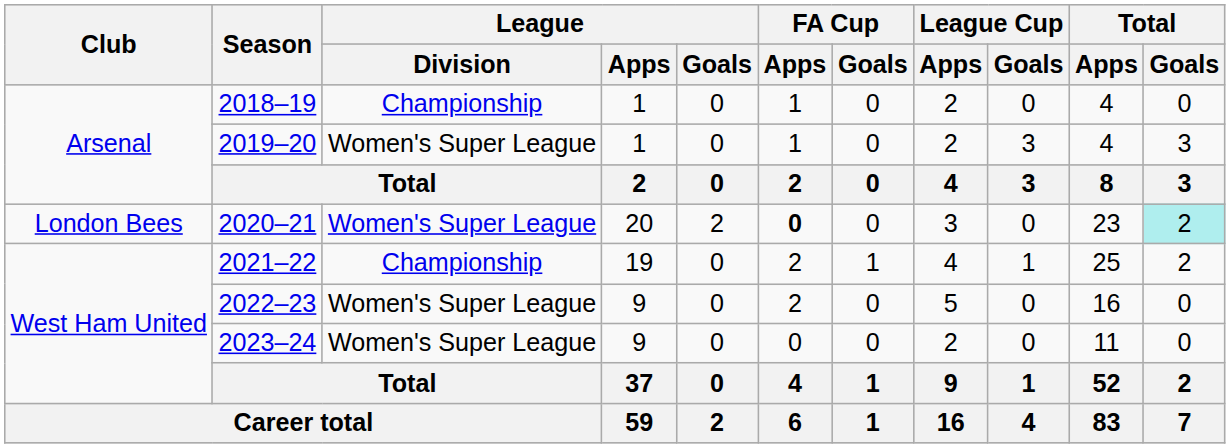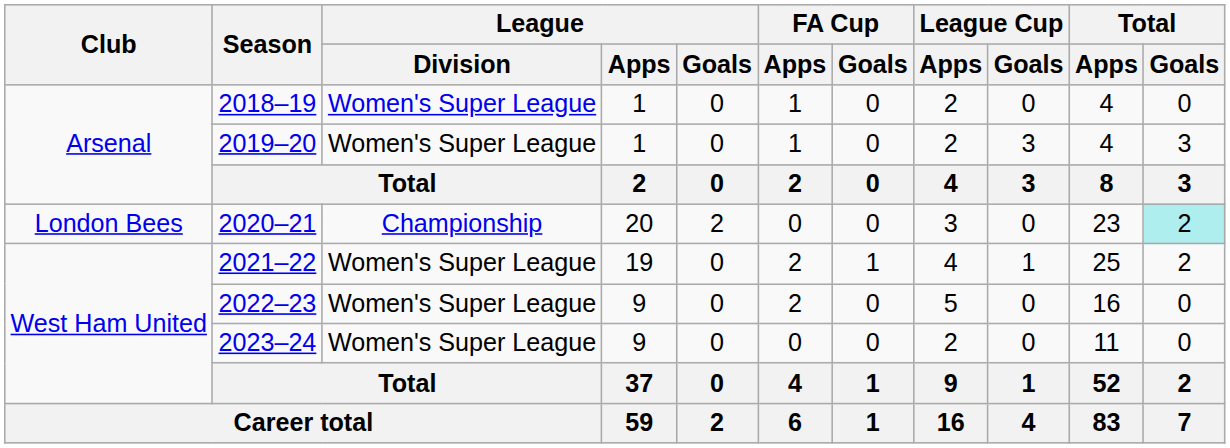 <table class="wikitable" style="text-align:center">
 <tr>
 <th rowspan="2">Club</th>
 <th rowspan="2">Season</th>
 <th colspan="3">League</th>
 <th colspan="2">FA Cup</th>
 <th colspan="2">League Cup</th>
 <th colspan="2">Total</th>
 </tr>
 <tr>
 <th>Division</th>
 <th>Apps</th>
 <th>Goals</th>
 <th>Apps</th>
 <th>Goals</th>
 <th>Apps</th>
 <th>Goals</th>
 <th>Apps</th>
 <th>Goals</th>
 </tr>
 <tr>
 <td rowspan="3"><a href='#'>Arsenal</a></td>
 <td><a href='#'>2018–19</a></td>
-<td><a href='#'>Championship</a></td>
+<td><a href='#'>Women's Super League</a></td>
 <td>1</td>
 <td>0</td>
 <td>1</td>
 <td>0</td>
 <td>2</td>
 <td>0</td>
 <td>4</td>
 <td>0</td>
 </tr>
 <tr>
 <td><a href='#'>2019–20</a></td>
 <td>Women's Super League</td>
 <td>1</td>
 <td>0</td>
 <td>1</td>
 <td>0</td>
 <td>2</td>
 <td>3</td>
 <td>4</td>
 <td>3</td>
 </tr>
 <tr>
 <th colspan="2">Total</th>
 <th>2</th>
 <th>0</th>
 <th>2</th>
 <th>0</th>
 <th>4</th>
 <th>3</th>
 <th>8</th>
 <th>3</th>
 </tr>
 <tr>
 <td><a href='#'>London Bees</a></td>
 <td><a href='#'>2020–21</a></td>
-<td><a href='#'>Women's Super League</a></td>
+<td><a href='#'>Championship</a></td>
 <td>20</td>
 <td>2</td>
-<td><strong>0</strong></td>
+<td>0</td>
 <td>0</td>
 <td>3</td>
 <td>0</td>
 <td>23</td>
 <td style="background: paleturquoise;">2</td>
 </tr>
 <tr>
 <td rowspan="4"><a href='#'>West Ham United</a></td>
 <td><a href='#'>2021–22</a></td>
-<td><a href='#'>Championship</a></td>
+<td>Women's Super League</td>
 <td>19</td>
 <td>0</td>
 <td>2</td>
 <td>1</td>
 <td>4</td>
 <td>1</td>
 <td>25</td>
 <td>2</td>
 </tr>
 <tr>
 <td><a href='#'>2022–23</a></td>
 <td>Women's Super League</td>
 <td>9</td>
 <td>0</td>
 <td>2</td>
 <td>0</td>
 <td>5</td>
 <td>0</td>
 <td>16</td>
 <td>0</td>
 </tr>
 <tr>
 <td><a href='#'>2023–24</a></td>
 <td>Women's Super League</td>
 <td>9</td>
 <td>0</td>
 <td>0</td>
 <td>0</td>
 <td>2</td>
 <td>0</td>
 <td>11</td>
 <td>0</td>
 </tr>
 <tr>
 <th colspan="2">Total</th>
 <th>37</th>
 <th>0</th>
 <th>4</th>
 <th>1</th>
 <th>9</th>
 <th>1</th>
 <th>52</th>
 <th>2</th>
 </tr>
 <tr>
 <th colspan="3">Career total</th>
 <th>59</th>
 <th>2</th>
 <th>6</th>
 <th>1</th>
 <th>16</th>
 <th>4</th>
 <th>83</th>
 <th>7</th>
 </tr>
 </table>
